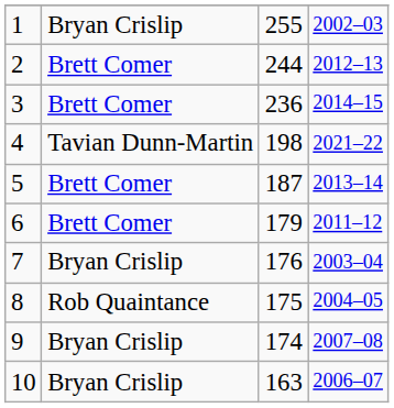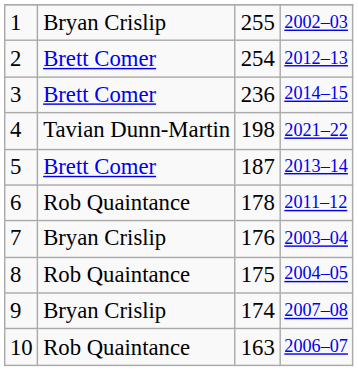 <table class="wikitable">
 <tr>
 </tr>
 <tr>
 <td>1</td>
 <td>Bryan Crislip</td>
 <td>255</td>
 <td style="font-size:80%;"><a href='#'>2002–03</a></td>
 </tr>
 <tr>
 <td>2</td>
 <td><a href='#'>Brett Comer</a></td>
-<td>244</td>
+<td>254</td>
 <td style="font-size:80%;"><a href='#'>2012–13</a></td>
 </tr>
 <tr>
 <td>3</td>
 <td><a href='#'>Brett Comer</a></td>
 <td>236</td>
 <td style="font-size:80%;"><a href='#'>2014–15</a></td>
 </tr>
 <tr>
 <td>4</td>
 <td>Tavian Dunn-Martin</td>
 <td>198</td>
 <td style="font-size:80%;"><a href='#'>2021–22</a></td>
 </tr>
 <tr>
 <td>5</td>
 <td><a href='#'>Brett Comer</a></td>
 <td>187</td>
 <td style="font-size:80%;"><a href='#'>2013–14</a></td>
 </tr>
 <tr>
 <td>6</td>
-<td><a href='#'>Brett Comer</a></td>
-<td>179</td>
+<td>Rob Quaintance</td>
+<td>178</td>
 <td style="font-size:80%;"><a href='#'>2011–12</a></td>
 </tr>
 <tr>
 <td>7</td>
 <td>Bryan Crislip</td>
 <td>176</td>
 <td style="font-size:80%;"><a href='#'>2003–04</a></td>
 </tr>
 <tr>
 <td>8</td>
 <td>Rob Quaintance</td>
 <td>175</td>
 <td style="font-size:80%;"><a href='#'>2004–05</a></td>
 </tr>
 <tr>
 <td>9</td>
 <td>Bryan Crislip</td>
 <td>174</td>
 <td style="font-size:80%;"><a href='#'>2007–08</a></td>
 </tr>
 <tr>
 <td>10</td>
-<td>Bryan Crislip</td>
+<td>Rob Quaintance</td>
 <td>163</td>
 <td style="font-size:80%;"><a href='#'>2006–07</a></td>
 </tr>
 </table>
